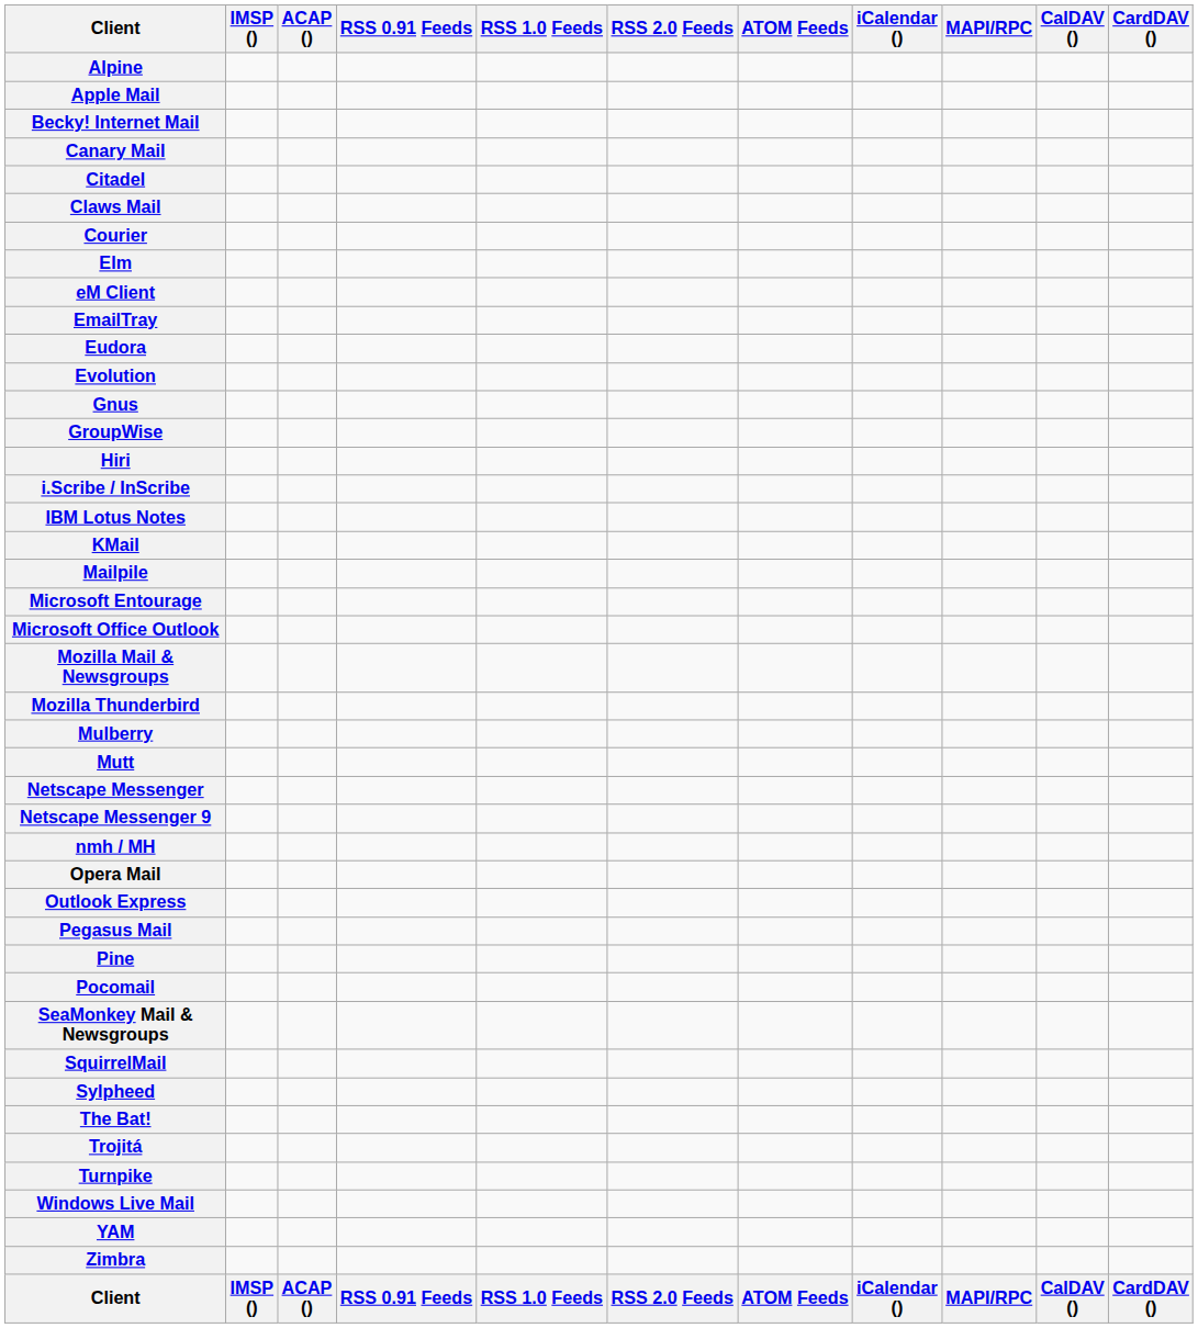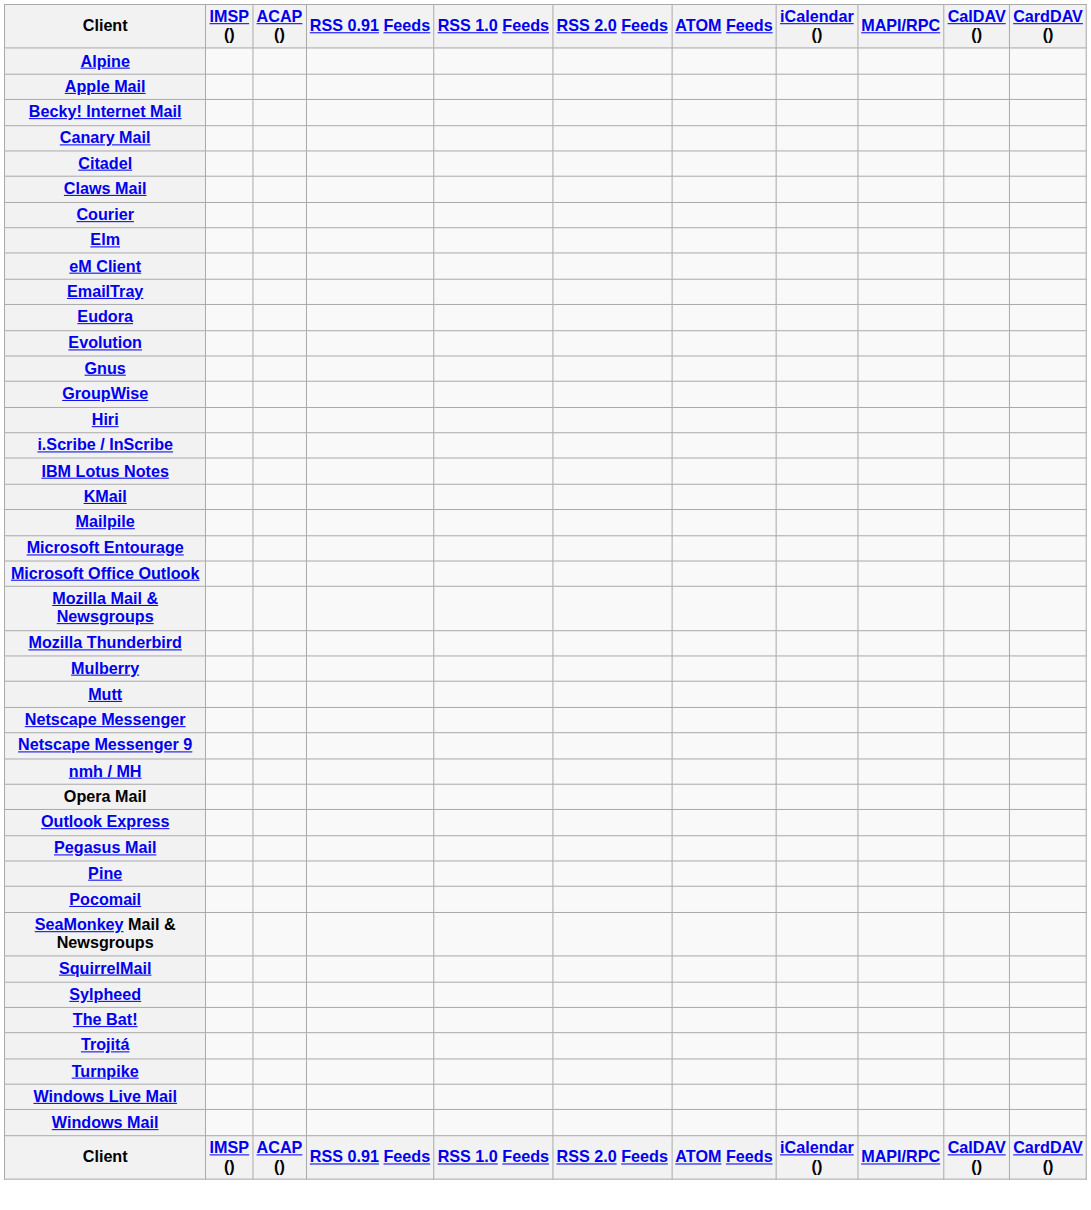 <table class="wikitable sortable sort-under sticky-header">
 <tr>
 <th style="width:12em">Client</th>
 <th><a href='#'>IMSP</a><br>()</th>
 <th><a href='#'>ACAP</a><br>()</th>
 <th><a href='#'>RSS 0.91</a> <a href='#'>Feeds</a></th>
 <th><a href='#'>RSS 1.0</a> <a href='#'>Feeds</a></th>
 <th><a href='#'>RSS 2.0</a> <a href='#'>Feeds</a></th>
 <th><a href='#'>ATOM</a> <a href='#'>Feeds</a></th>
 <th><a href='#'>iCalendar</a><br>()</th>
 <th><a href='#'>MAPI/RPC</a></th>
 <th><a href='#'>CalDAV</a><br>()</th>
 <th><a href='#'>CardDAV</a><br>()</th>
 </tr>
 <tr>
 <th><a href='#'>Alpine</a></th>
 <td></td>
 <td></td>
 <td></td>
 <td></td>
 <td></td>
 <td></td>
 <td></td>
 <td></td>
 <td></td>
 <td></td>
 </tr>
 <tr>
 <th><a href='#'>Apple Mail</a></th>
 <td></td>
 <td></td>
 <td></td>
 <td></td>
 <td></td>
 <td></td>
 <td></td>
 <td></td>
 <td></td>
 <td></td>
 </tr>
 <tr>
 <th><a href='#'>Becky! Internet Mail</a></th>
 <td></td>
 <td></td>
 <td> </td>
 <td> </td>
 <td> </td>
 <td> </td>
 <td></td>
 <td></td>
 <td></td>
 <td></td>
 </tr>
 <tr>
 <th><a href='#'>Canary Mail</a></th>
 <td></td>
 <td></td>
 <td></td>
 <td></td>
 <td></td>
 <td></td>
 <td></td>
 <td></td>
 <td></td>
 <td></td>
 </tr>
 <tr>
 <th><a href='#'>Citadel</a></th>
 <td></td>
 <td></td>
 <td></td>
 <td></td>
 <td></td>
 <td></td>
 <td></td>
 <td></td>
 <td></td>
 <td></td>
 </tr>
 <tr>
 <th><a href='#'>Claws Mail</a></th>
 <td></td>
 <td></td>
 <td></td>
 <td> </td>
 <td> </td>
 <td> </td>
 <td> </td>
 <td></td>
 <td></td>
 <td></td>
 </tr>
 <tr>
 <th><a href='#'>Courier</a></th>
 <td></td>
 <td></td>
 <td></td>
 <td></td>
 <td></td>
 <td></td>
 <td></td>
 <td></td>
 <td></td>
 <td></td>
 </tr>
 <tr>
 <th><a href='#'>Elm</a></th>
 <td></td>
 <td></td>
 <td></td>
 <td></td>
 <td></td>
 <td></td>
 <td></td>
 <td></td>
 <td></td>
 <td></td>
 </tr>
 <tr>
 <th><a href='#'>eM Client</a></th>
 <td></td>
 <td></td>
 <td></td>
 <td></td>
 <td></td>
 <td></td>
 <td></td>
 <td></td>
 <td></td>
 <td></td>
 </tr>
 <tr>
 <th><a href='#'>EmailTray</a></th>
 <td></td>
 <td></td>
 <td></td>
 <td></td>
 <td></td>
 <td></td>
 <td></td>
 <td></td>
 <td></td>
 <td></td>
 </tr>
 <tr>
 <th><a href='#'>Eudora</a></th>
 <td></td>
 <td></td>
 <td></td>
 <td></td>
 <td></td>
 <td></td>
 <td></td>
 <td></td>
 <td></td>
 <td></td>
 </tr>
 <tr>
 <th><a href='#'>Evolution</a></th>
 <td></td>
 <td></td>
 <td> </td>
 <td> </td>
 <td> </td>
 <td></td>
 <td></td>
 <td></td>
 <td></td>
 <td></td>
 </tr>
 <tr>
 <th><a href='#'>Gnus</a></th>
 <td></td>
 <td></td>
 <td></td>
 <td></td>
 <td></td>
 <td></td>
 <td></td>
 <td></td>
 <td></td>
 <td></td>
 </tr>
 <tr>
 <th><a href='#'>GroupWise</a></th>
 <td></td>
 <td></td>
 <td></td>
 <td></td>
 <td></td>
 <td></td>
 <td></td>
 <td></td>
 <td></td>
 <td></td>
 </tr>
 <tr>
 <th><a href='#'>Hiri</a></th>
 <td></td>
 <td></td>
 <td></td>
 <td></td>
 <td></td>
 <td></td>
 <td></td>
 <td></td>
 <td></td>
 <td></td>
 </tr>
 <tr>
 <th><a href='#'>i.Scribe / InScribe</a></th>
 <td></td>
 <td></td>
 <td></td>
 <td></td>
 <td></td>
 <td></td>
 <td></td>
 <td></td>
 <td></td>
 <td></td>
 </tr>
 <tr>
 <th><a href='#'>IBM Lotus Notes</a></th>
 <td></td>
 <td></td>
 <td> </td>
 <td></td>
 <td></td>
 <td></td>
 <td></td>
 <td></td>
 <td></td>
 <td></td>
 </tr>
 <tr>
 <th><a href='#'>KMail</a></th>
 <td></td>
 <td></td>
 <td> </td>
 <td> </td>
 <td> </td>
 <td> </td>
 <td> </td>
 <td></td>
 <td></td>
 <td></td>
 </tr>
 <tr>
 <th><a href='#'>Mailpile</a></th>
 <td></td>
 <td></td>
 <td></td>
 <td></td>
 <td></td>
 <td></td>
 <td></td>
 <td></td>
 <td></td>
 <td></td>
 </tr>
 <tr>
 <th><a href='#'>Microsoft Entourage</a></th>
 <td></td>
 <td></td>
 <td></td>
 <td></td>
 <td></td>
 <td></td>
 <td></td>
 <td></td>
 <td></td>
 <td></td>
 </tr>
 <tr>
 <th><a href='#'>Microsoft Office Outlook</a></th>
 <td></td>
 <td></td>
 <td> </td>
 <td> </td>
 <td> </td>
 <td> </td>
 <td> </td>
 <td></td>
 <td></td>
 <td></td>
 </tr>
 <tr>
 <th><a href='#'>Mozilla Mail & Newsgroups</a></th>
 <td></td>
 <td></td>
 <td></td>
 <td></td>
 <td></td>
 <td></td>
 <td></td>
 <td></td>
 <td></td>
 <td></td>
 </tr>
 <tr>
 <th><a href='#'>Mozilla Thunderbird</a></th>
 <td></td>
 <td></td>
 <td></td>
 <td></td>
 <td></td>
 <td></td>
 <td> </td>
 <td> </td>
 <td></td>
 <td></td>
 </tr>
 <tr>
 <th><a href='#'>Mulberry</a></th>
 <td></td>
 <td></td>
 <td></td>
 <td></td>
 <td></td>
 <td></td>
 <td></td>
 <td></td>
 <td></td>
 <td></td>
 </tr>
 <tr>
 <th><a href='#'>Mutt</a></th>
 <td></td>
 <td></td>
 <td></td>
 <td></td>
 <td></td>
 <td></td>
 <td></td>
 <td></td>
 <td></td>
 <td></td>
 </tr>
 <tr>
 <th><a href='#'>Netscape Messenger</a></th>
 <td></td>
 <td></td>
 <td></td>
 <td></td>
 <td></td>
 <td></td>
 <td></td>
 <td></td>
 <td></td>
 <td></td>
 </tr>
 <tr>
 <th><a href='#'>Netscape Messenger 9</a></th>
 <td></td>
 <td></td>
 <td></td>
 <td></td>
 <td></td>
 <td></td>
 <td></td>
 <td></td>
 <td></td>
 <td></td>
 </tr>
 <tr>
 <th><a href='#'>nmh / MH</a></th>
 <td></td>
 <td></td>
 <td></td>
 <td></td>
 <td></td>
 <td></td>
 <td></td>
 <td></td>
 <td></td>
 <td></td>
 </tr>
 <tr>
 <th>Opera Mail</th>
 <td></td>
 <td></td>
 <td></td>
 <td></td>
 <td></td>
 <td></td>
 <td></td>
 <td></td>
 <td></td>
 <td></td>
 </tr>
 <tr>
 <th><a href='#'>Outlook Express</a></th>
 <td></td>
 <td></td>
 <td></td>
 <td></td>
 <td></td>
 <td></td>
 <td></td>
 <td></td>
 <td></td>
 <td></td>
 </tr>
 <tr>
 <th><a href='#'>Pegasus Mail</a></th>
 <td></td>
 <td></td>
 <td> </td>
 <td> </td>
 <td> </td>
 <td></td>
 <td></td>
 <td></td>
 <td></td>
 <td></td>
 </tr>
 <tr>
 <th><a href='#'>Pine</a></th>
 <td></td>
 <td></td>
 <td></td>
 <td></td>
 <td></td>
 <td></td>
 <td></td>
 <td></td>
 <td></td>
 <td></td>
 </tr>
 <tr>
 <th><a href='#'>Pocomail</a></th>
 <td></td>
 <td></td>
 <td></td>
 <td></td>
 <td></td>
 <td></td>
 <td></td>
 <td></td>
 <td></td>
 <td></td>
 </tr>
 <tr>
 <th><a href='#'>SeaMonkey</a> Mail & Newsgroups</th>
 <td></td>
 <td></td>
 <td></td>
 <td></td>
 <td></td>
 <td></td>
 <td> </td>
 <td></td>
 <td></td>
 <td></td>
 </tr>
 <tr>
 <th><a href='#'>SquirrelMail</a></th>
 <td></td>
 <td></td>
 <td></td>
 <td></td>
 <td></td>
 <td></td>
 <td></td>
 <td></td>
 <td></td>
 <td></td>
 </tr>
 <tr>
 <th><a href='#'>Sylpheed</a></th>
 <td></td>
 <td></td>
 <td></td>
 <td></td>
 <td></td>
 <td></td>
 <td></td>
 <td></td>
 <td></td>
 <td></td>
 </tr>
 <tr>
 <th><a href='#'>The Bat!</a></th>
 <td></td>
 <td></td>
 <td> </td>
 <td> </td>
 <td> </td>
 <td> </td>
 <td></td>
 <td></td>
 <td></td>
 <td></td>
 </tr>
 <tr>
 <th><a href='#'>Trojitá</a></th>
 <td></td>
 <td></td>
 <td></td>
 <td></td>
 <td></td>
 <td></td>
 <td></td>
 <td></td>
 <td></td>
 <td></td>
 </tr>
 <tr>
 <th><a href='#'>Turnpike</a></th>
 <td></td>
 <td></td>
 <td></td>
 <td></td>
 <td></td>
 <td></td>
 <td></td>
 <td></td>
 <td></td>
 <td></td>
 </tr>
 <tr>
 <th><a href='#'>Windows Live Mail</a></th>
 <td></td>
 <td></td>
 <td></td>
 <td></td>
 <td></td>
 <td></td>
 <td></td>
 <td></td>
 <td></td>
 <td></td>
 </tr>
 <tr>
-<th><a href='#'>YAM</a></th>
-<td></td>
-<td></td>
-<td></td>
-<td></td>
-<td></td>
-<td></td>
-<td></td>
-<td></td>
-<td></td>
-<td></td>
-</tr>
-<tr>
-<th><a href='#'>Zimbra</a></th>
+<th><a href='#'>Windows Mail</a></th>
 <td></td>
 <td></td>
 <td></td>
 <td></td>
 <td></td>
 <td></td>
 <td></td>
 <td></td>
 <td></td>
 <td></td>
 </tr>
 <tr class="sortbottom">
 <th>Client</th>
 <th><a href='#'>IMSP</a><br>()</th>
 <th><a href='#'>ACAP</a><br>()</th>
 <th><a href='#'>RSS 0.91</a> <a href='#'>Feeds</a></th>
 <th><a href='#'>RSS 1.0</a> <a href='#'>Feeds</a></th>
 <th><a href='#'>RSS 2.0</a> <a href='#'>Feeds</a></th>
 <th><a href='#'>ATOM</a> <a href='#'>Feeds</a></th>
 <th><a href='#'>iCalendar</a><br>()</th>
 <th><a href='#'>MAPI/RPC</a></th>
 <th><a href='#'>CalDAV</a><br>()</th>
 <th><a href='#'>CardDAV</a><br>()</th>
 </tr>
 </table>
